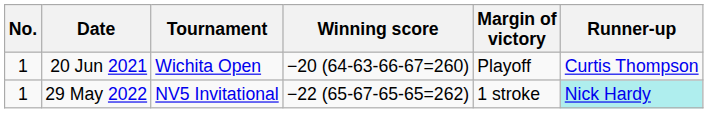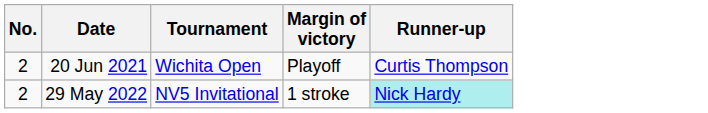 <table class="wikitable" style="font-size:95%;">
 <tr>
 <th>No.</th>
 <th>Date</th>
 <th>Tournament</th>
-<th>Winning score</th>
 <th>Margin of<br>victory</th>
 <th>Runner-up</th>
 </tr>
 <tr>
-<td align=center>1</td>
+<td align=center>2</td>
 <td align=right>20 Jun <a href='#'>2021</a></td>
 <td><a href='#'>Wichita Open</a></td>
-<td>−20 (64-63-66-67=260)</td>
 <td>Playoff</td>
 <td> <a href='#'>Curtis Thompson</a></td>
 </tr>
 <tr>
-<td align=center>1</td>
+<td align=center>2</td>
 <td align=right>29 May <a href='#'>2022</a></td>
 <td><a href='#'>NV5 Invitational</a></td>
-<td>−22 (65-67-65-65=262)</td>
 <td>1 stroke</td>
 <td style="background: paleturquoise;"> <a href='#'>Nick Hardy</a></td>
 </tr>
 </table>
